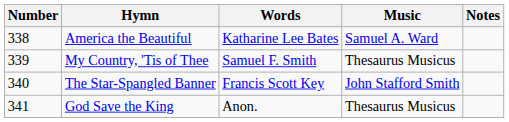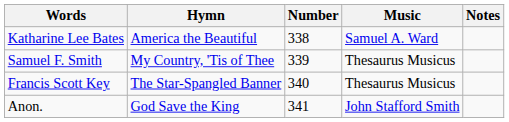 <table class="wikitable mw-collapsible mw-collapsed">
 <tr>
+<th>Words</th>
+<th>Hymn</th>
 <th>Number</th>
-<th>Hymn</th>
-<th>Words</th>
 <th>Music</th>
 <th>Notes</th>
 </tr>
 <tr>
+<td><a href='#'>Katharine Lee Bates</a></td>
+<td><a href='#'>America the Beautiful</a></td>
 <td>338</td>
-<td><a href='#'>America the Beautiful</a></td>
-<td><a href='#'>Katharine Lee Bates</a></td>
 <td><a href='#'>Samuel A. Ward</a></td>
 <td></td>
 </tr>
 <tr>
+<td><a href='#'>Samuel F. Smith</a></td>
+<td><a href='#'>My Country, 'Tis of Thee</a></td>
 <td>339</td>
-<td><a href='#'>My Country, 'Tis of Thee</a></td>
-<td><a href='#'>Samuel F. Smith</a></td>
 <td>Thesaurus Musicus</td>
 <td></td>
 </tr>
 <tr>
+<td><a href='#'>Francis Scott Key</a></td>
+<td><a href='#'>The Star-Spangled Banner</a></td>
 <td>340</td>
-<td><a href='#'>The Star-Spangled Banner</a></td>
-<td><a href='#'>Francis Scott Key</a></td>
+<td>Thesaurus Musicus</td>
+<td></td>
+</tr>
+<tr>
+<td>Anon.</td>
+<td><a href='#'>God Save the King</a></td>
+<td>341</td>
 <td><a href='#'>John Stafford Smith</a></td>
 <td></td>
 </tr>
-<tr>
-<td>341</td>
-<td><a href='#'>God Save the King</a></td>
-<td>Anon.</td>
-<td>Thesaurus Musicus</td>
-<td></td>
-</tr>
 </table>
